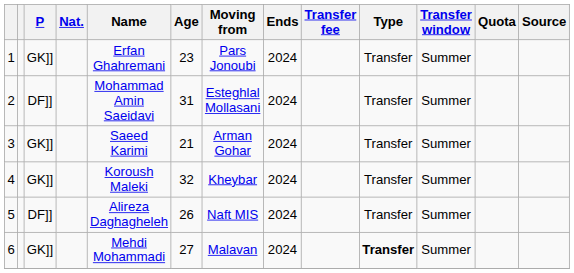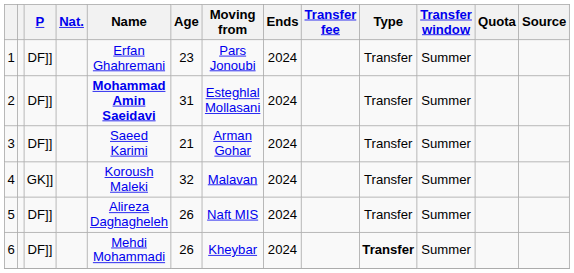 <table class="wikitable sortable " style="text-align:center">
 <tr>
 <th></th>
 <th></th>
 <th><a href='#'>P</a></th>
 <th><a href='#'>Nat.</a></th>
 <th>Name</th>
 <th>Age</th>
 <th>Moving from</th>
 <th>Ends</th>
 <th><a href='#'>Transfer<br>fee</a></th>
 <th>Type</th>
 <th><a href='#'>Transfer<br>window</a></th>
 <th>Quota</th>
 <th>Source</th>
 </tr>
 <tr>
 <td>1</td>
 <td></td>
-<td [[>GK]]</td>
+<td [[>DF]]</td>
 <td></td>
 <td><a href='#'>Erfan Ghahremani</a></td>
 <td>23</td>
 <td> <a href='#'>Pars Jonoubi</a></td>
 <td>2024</td>
 <td></td>
 <td>Transfer</td>
 <td>Summer</td>
 <td></td>
 <td></td>
 </tr>
 <tr>
 <td>2</td>
 <td></td>
 <td [[>DF]]</td>
 <td></td>
-<td><a href='#'>Mohammad Amin Saeidavi</a></td>
+<td><strong><a href='#'>Mohammad Amin Saeidavi</a></strong></td>
 <td>31</td>
 <td> <a href='#'>Esteghlal Mollasani</a></td>
 <td>2024</td>
 <td></td>
 <td>Transfer</td>
 <td>Summer</td>
 <td></td>
 <td></td>
 </tr>
 <tr>
 <td>3</td>
 <td></td>
-<td [[>GK]]</td>
+<td [[>DF]]</td>
 <td></td>
 <td><a href='#'>Saeed Karimi</a></td>
 <td>21</td>
 <td> <a href='#'>Arman Gohar</a></td>
 <td>2024</td>
 <td></td>
 <td>Transfer</td>
 <td>Summer</td>
 <td></td>
 <td></td>
 </tr>
 <tr>
 <td>4</td>
 <td></td>
 <td [[>GK]]</td>
 <td></td>
 <td><a href='#'>Koroush Maleki</a></td>
 <td>32</td>
-<td> <a href='#'>Kheybar</a></td>
+<td> <a href='#'>Malavan</a></td>
 <td>2024</td>
 <td></td>
 <td>Transfer</td>
 <td>Summer</td>
 <td></td>
 <td></td>
 </tr>
 <tr>
 <td>5</td>
 <td></td>
 <td [[>DF]]</td>
 <td></td>
 <td><a href='#'>Alireza Daghagheleh</a></td>
 <td>26</td>
 <td> <a href='#'>Naft MIS</a></td>
 <td>2024</td>
 <td></td>
 <td>Transfer</td>
 <td>Summer</td>
 <td></td>
 <td></td>
 </tr>
 <tr>
 <td>6</td>
 <td></td>
-<td [[>GK]]</td>
+<td [[>DF]]</td>
 <td></td>
 <td><a href='#'>Mehdi Mohammadi</a></td>
-<td>27</td>
-<td> <a href='#'>Malavan</a></td>
+<td>26</td>
+<td> <a href='#'>Kheybar</a></td>
 <td>2024</td>
 <td></td>
 <td><strong>Transfer</strong></td>
 <td>Summer</td>
 <td></td>
 <td></td>
 </tr>
 <tr>
 </tr>
 </table>
